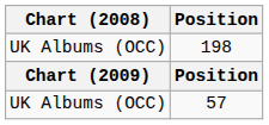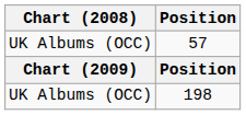 <table class="wikitable">
 <tr>
 <th>Chart (2008)</th>
 <th>Position</th>
 </tr>
 <tr>
 <td>UK Albums (OCC)</td>
-<td align="center">198</td>
+<td align="center">57</td>
 </tr>
 <tr>
 <th>Chart (2009)</th>
 <th>Position</th>
 </tr>
 <tr>
 <td>UK Albums (OCC)</td>
-<td align="center">57</td>
+<td align="center">198</td>
 </tr>
 </table>
